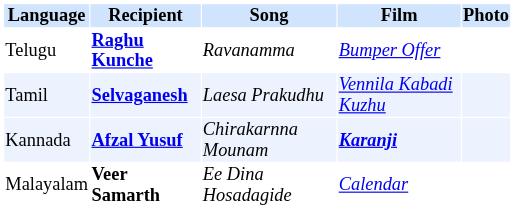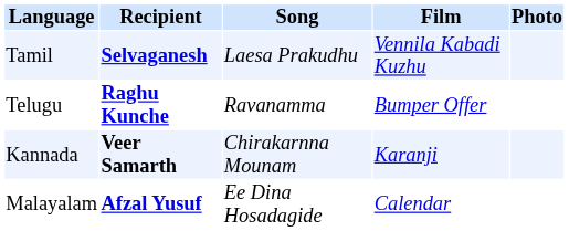 <table cellspacing="1" cellpadding="1" border="0" style="width:50%;">
 <tr style="background:#d1e4fd;">
 <th>Language</th>
 <th>Recipient</th>
 <th>Song</th>
 <th>Film</th>
 <th>Photo</th>
+</tr>
+<tr style="background:#edf3fe;">
+<td>Tamil</td>
+<td><strong><a href='#'>Selvaganesh</a></strong></td>
+<td><em>Laesa Prakudhu</em></td>
+<td><em><a href='#'>Vennila Kabadi Kuzhu</a></em></td>
+<td></td>
 </tr>
 <tr>
 <td>Telugu</td>
 <td><strong><a href='#'>Raghu Kunche</a></strong></td>
 <td><em>Ravanamma</em></td>
 <td><em><a href='#'>Bumper Offer</a></em></td>
 <td></td>
 </tr>
 <tr style="background:#edf3fe;">
-<td>Tamil</td>
-<td><strong><a href='#'>Selvaganesh</a></strong></td>
-<td><em>Laesa Prakudhu</em></td>
-<td><em><a href='#'>Vennila Kabadi Kuzhu</a></em></td>
-<td></td>
-</tr>
-<tr style="background:#edf3fe;">
 <td>Kannada</td>
-<td><strong><a href='#'>Afzal Yusuf</a></strong></td>
+<td><strong>Veer Samarth</strong></td>
 <td><em>Chirakarnna Mounam</em></td>
-<td><strong><em><a href='#'>Karanji</a></em></strong></td>
+<td><em><a href='#'>Karanji</a></em></td>
 <td></td>
 </tr>
 <tr>
 <td>Malayalam</td>
-<td><strong>Veer Samarth</strong></td>
+<td><strong><a href='#'>Afzal Yusuf</a></strong></td>
 <td><em>Ee Dina Hosadagide</em></td>
 <td><em><a href='#'>Calendar</a></em></td>
 <td></td>
 </tr>
 </table>
